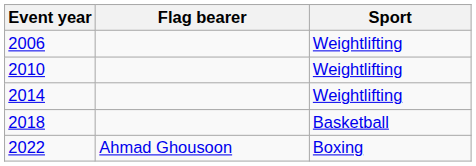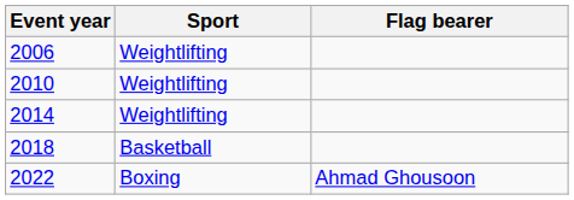 <table class="wikitable sortable">
 <tr>
 <th>Event year</th>
+<th width="150">Sport</th>
 <th width="200">Flag bearer</th>
-<th width="150">Sport</th>
 </tr>
 <tr>
 <td><a href='#'>2006</a></td>
+<td><a href='#'>Weightlifting</a></td>
 <td></td>
-<td><a href='#'>Weightlifting</a></td>
 </tr>
 <tr>
 <td><a href='#'>2010</a></td>
+<td><a href='#'>Weightlifting</a></td>
 <td></td>
-<td><a href='#'>Weightlifting</a></td>
 </tr>
 <tr>
 <td><a href='#'>2014</a></td>
+<td><a href='#'>Weightlifting</a></td>
 <td></td>
-<td><a href='#'>Weightlifting</a></td>
 </tr>
 <tr>
 <td><a href='#'>2018</a></td>
+<td><a href='#'>Basketball</a></td>
 <td></td>
-<td><a href='#'>Basketball</a></td>
 </tr>
 <tr>
 <td><a href='#'>2022</a></td>
+<td><a href='#'>Boxing</a></td>
 <td><a href='#'>Ahmad Ghousoon</a></td>
-<td><a href='#'>Boxing</a></td>
 </tr>
 </table>
